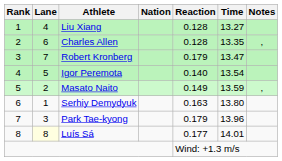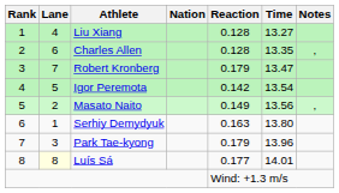 <table class="wikitable sortable" style="text-align:center">
 <tr>
 <th>Rank</th>
 <th>Lane</th>
 <th>Athlete</th>
 <th>Nation</th>
 <th>Reaction</th>
 <th>Time</th>
 <th>Notes</th>
 </tr>
 <tr bgcolor=bbf3bb>
 <td>1</td>
 <td>4</td>
 <td align=left><a href='#'>Liu Xiang</a></td>
 <td align=left></td>
 <td>0.128</td>
 <td>13.27</td>
 <td></td>
 </tr>
 <tr bgcolor=bbf3bb>
 <td>2</td>
 <td>6</td>
 <td align=left><a href='#'>Charles Allen</a></td>
 <td align=left></td>
 <td>0.128</td>
 <td>13.35</td>
 <td>, </td>
 </tr>
 <tr bgcolor=bbf3bb>
 <td>3</td>
 <td>7</td>
 <td align=left><a href='#'>Robert Kronberg</a></td>
 <td align=left></td>
 <td>0.179</td>
 <td>13.47</td>
 <td></td>
 </tr>
 <tr bgcolor=bbf3bb>
 <td>4</td>
 <td>5</td>
 <td align=left><a href='#'>Igor Peremota</a></td>
 <td align=left></td>
-<td>0.140</td>
+<td>0.142</td>
 <td>13.54</td>
 <td></td>
 </tr>
 <tr bgcolor=ccf9cc>
 <td>5</td>
 <td>2</td>
 <td align=left><a href='#'>Masato Naito</a></td>
 <td align=left></td>
 <td>0.149</td>
-<td>13.59</td>
+<td>13.56</td>
 <td>, </td>
 </tr>
 <tr>
 <td>6</td>
 <td>1</td>
 <td align=left><a href='#'>Serhiy Demydyuk</a></td>
 <td align=left></td>
 <td>0.163</td>
 <td>13.80</td>
 <td></td>
 </tr>
 <tr>
 <td>7</td>
 <td>3</td>
 <td align=left><a href='#'>Park Tae-kyong</a></td>
 <td align=left></td>
 <td>0.179</td>
 <td>13.96</td>
 <td></td>
 </tr>
 <tr>
 <td>8</td>
 <td style="background: lightyellow;">8</td>
 <td align=left><a href='#'>Luís Sá</a></td>
 <td align=left></td>
 <td>0.177</td>
 <td>14.01</td>
 <td></td>
 </tr>
 <tr class="sortbottom">
 <td colspan=4></td>
 <td colspan="3" style="text-align:left;">Wind: +1.3 m/s</td>
 </tr>
 </table>
